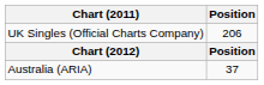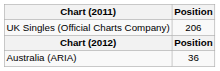 <table class="wikitable plainrowheaders">
 <tr>
 <th>Chart (2011)</th>
 <th>Position</th>
 </tr>
 <tr>
 <td>UK Singles (Official Charts Company)</td>
 <td style="text-align:center;">206</td>
 </tr>
 <tr>
 <th>Chart (2012)</th>
 <th>Position</th>
 </tr>
 <tr>
 <td>Australia (ARIA)</td>
-<td style="text-align: center;">37</td>
+<td style="text-align: center;">36</td>
 </tr>
 </table>
